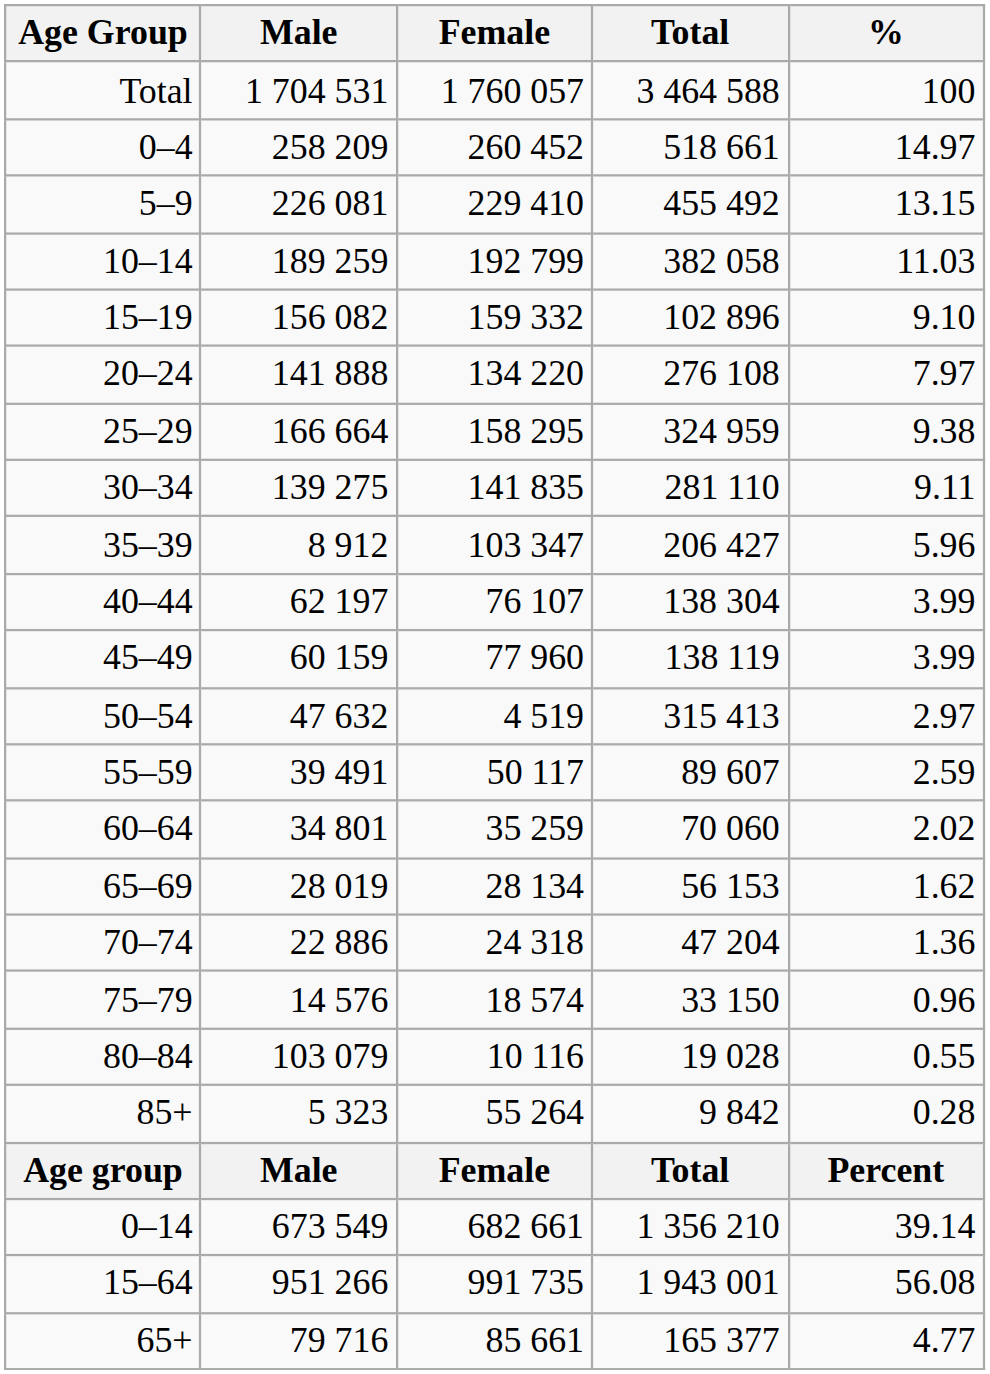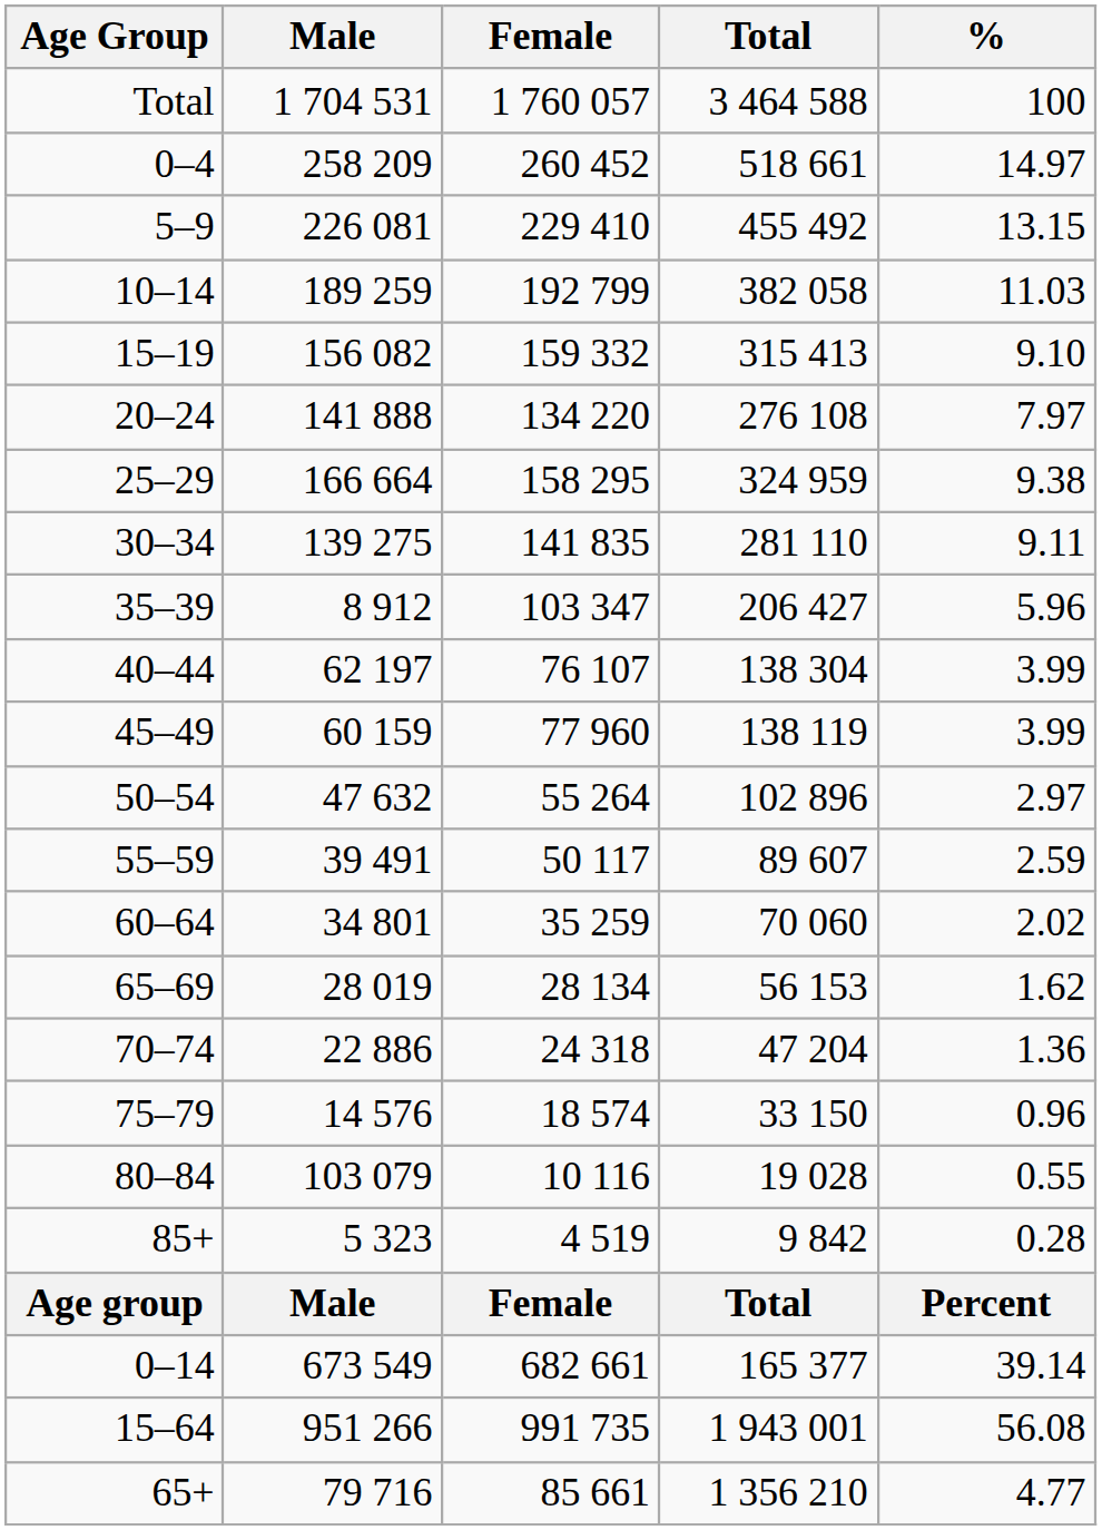 <table class="wikitable">
 <tr>
 <th width="80pt">Age Group</th>
 <th width="80pt">Male</th>
 <th width="80pt">Female</th>
 <th width="80pt">Total</th>
 <th width="80pt">%</th>
 </tr>
 <tr>
 <td align="right">Total</td>
 <td align="right">1 704 531</td>
 <td align="right">1 760 057</td>
 <td align="right">3 464 588</td>
 <td align="right">100</td>
 </tr>
 <tr>
 <td align="right">0–4</td>
 <td align="right">258 209</td>
 <td align="right">260 452</td>
 <td align="right">518 661</td>
 <td align="right">14.97</td>
 </tr>
 <tr>
 <td align="right">5–9</td>
 <td align="right">226 081</td>
 <td align="right">229 410</td>
 <td align="right">455 492</td>
 <td align="right">13.15</td>
 </tr>
 <tr>
 <td align="right">10–14</td>
 <td align="right">189 259</td>
 <td align="right">192 799</td>
 <td align="right">382 058</td>
 <td align="right">11.03</td>
 </tr>
 <tr>
 <td align="right">15–19</td>
 <td align="right">156 082</td>
 <td align="right">159 332</td>
-<td align="right">102 896</td>
+<td align="right">315 413</td>
 <td align="right">9.10</td>
 </tr>
 <tr>
 <td align="right">20–24</td>
 <td align="right">141 888</td>
 <td align="right">134 220</td>
 <td align="right">276 108</td>
 <td align="right">7.97</td>
 </tr>
 <tr>
 <td align="right">25–29</td>
 <td align="right">166 664</td>
 <td align="right">158 295</td>
 <td align="right">324 959</td>
 <td align="right">9.38</td>
 </tr>
 <tr>
 <td align="right">30–34</td>
 <td align="right">139 275</td>
 <td align="right">141 835</td>
 <td align="right">281 110</td>
 <td align="right">9.11</td>
 </tr>
 <tr>
 <td align="right">35–39</td>
 <td align="right">8 912</td>
 <td align="right">103 347</td>
 <td align="right">206 427</td>
 <td align="right">5.96</td>
 </tr>
 <tr>
 <td align="right">40–44</td>
 <td align="right">62 197</td>
 <td align="right">76 107</td>
 <td align="right">138 304</td>
 <td align="right">3.99</td>
 </tr>
 <tr>
 <td align="right">45–49</td>
 <td align="right">60 159</td>
 <td align="right">77 960</td>
 <td align="right">138 119</td>
 <td align="right">3.99</td>
 </tr>
 <tr>
 <td align="right">50–54</td>
 <td align="right">47 632</td>
-<td align="right">4 519</td>
-<td align="right">315 413</td>
+<td align="right">55 264</td>
+<td align="right">102 896</td>
 <td align="right">2.97</td>
 </tr>
 <tr>
 <td align="right">55–59</td>
 <td align="right">39 491</td>
 <td align="right">50 117</td>
 <td align="right">89 607</td>
 <td align="right">2.59</td>
 </tr>
 <tr>
 <td align="right">60–64</td>
 <td align="right">34 801</td>
 <td align="right">35 259</td>
 <td align="right">70 060</td>
 <td align="right">2.02</td>
 </tr>
 <tr>
 <td align="right">65–69</td>
 <td align="right">28 019</td>
 <td align="right">28 134</td>
 <td align="right">56 153</td>
 <td align="right">1.62</td>
 </tr>
 <tr>
 <td align="right">70–74</td>
 <td align="right">22 886</td>
 <td align="right">24 318</td>
 <td align="right">47 204</td>
 <td align="right">1.36</td>
 </tr>
 <tr>
 <td align="right">75–79</td>
 <td align="right">14 576</td>
 <td align="right">18 574</td>
 <td align="right">33 150</td>
 <td align="right">0.96</td>
 </tr>
 <tr>
 <td align="right">80–84</td>
 <td align="right">103 079</td>
 <td align="right">10 116</td>
 <td align="right">19 028</td>
 <td align="right">0.55</td>
 </tr>
 <tr>
 <td align="right">85+</td>
 <td align="right">5 323</td>
-<td align="right">55 264</td>
+<td align="right">4 519</td>
 <td align="right">9 842</td>
 <td align="right">0.28</td>
 </tr>
 <tr>
 <th width="50">Age group</th>
 <th width="80pt">Male</th>
 <th width="80">Female</th>
 <th width="80">Total</th>
 <th width="50">Percent</th>
 </tr>
 <tr>
 <td align="right">0–14</td>
 <td align="right">673 549</td>
 <td align="right">682 661</td>
-<td align="right">1 356 210</td>
+<td align="right">165 377</td>
 <td align="right">39.14</td>
 </tr>
 <tr>
 <td align="right">15–64</td>
 <td align="right">951 266</td>
 <td align="right">991 735</td>
 <td align="right">1 943 001</td>
 <td align="right">56.08</td>
 </tr>
 <tr>
 <td align="right">65+</td>
 <td align="right">79 716</td>
 <td align="right">85 661</td>
-<td align="right">165 377</td>
+<td align="right">1 356 210</td>
 <td align="right">4.77</td>
 </tr>
 <tr>
 </tr>
 </table>
